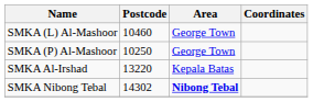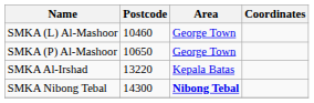 <table class="wikitable sortable">
 <tr>
 <th>Name</th>
 <th>Postcode</th>
 <th>Area</th>
 <th>Coordinates</th>
 </tr>
 <tr>
 <td>SMKA (L) Al-Mashoor</td>
 <td>10460</td>
 <td><a href='#'>George Town</a></td>
 <td></td>
 </tr>
 <tr>
 <td>SMKA (P) Al-Mashoor</td>
-<td>10250</td>
+<td>10650</td>
 <td><a href='#'>George Town</a></td>
 <td></td>
 </tr>
 <tr>
 <td>SMKA Al-Irshad</td>
 <td>13220</td>
 <td><a href='#'>Kepala Batas</a></td>
 <td></td>
 </tr>
 <tr>
 <td>SMKA Nibong Tebal</td>
-<td>14302</td>
+<td>14300</td>
 <td><strong><a href='#'>Nibong Tebal</a></strong></td>
 <td></td>
 </tr>
 <tr>
 </tr>
 </table>
